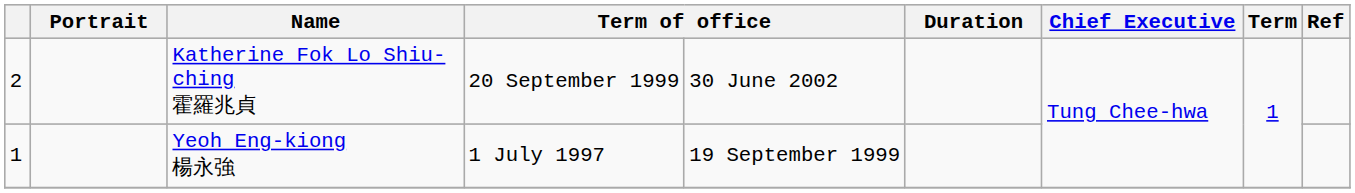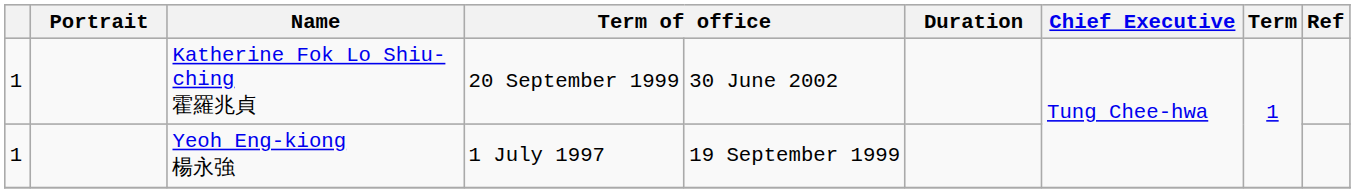 <table class="wikitable"  style="text-align:left">
 <tr>
 <th width=10px></th>
 <th width=80px>Portrait</th>
 <th width=180px>Name</th>
 <th width=180px colspan=2>Term of office</th>
 <th width=80px>Duration</th>
 <th width=120px><a href='#'>Chief Executive</a></th>
 <th>Term</th>
 <th>Ref</th>
 </tr>
 <tr>
-<td bgcolor=>2</td>
+<td bgcolor=>1</td>
 <td></td>
 <td><a href='#'>Katherine Fok Lo Shiu-ching</a><br>霍羅兆貞</td>
 <td>20 September 1999</td>
 <td>30 June 2002</td>
 <td></td>
 <td rowspan=2><a href='#'>Tung Chee-hwa</a><br></td>
 <td rowspan=2 align=center><a href='#'>1</a></td>
 <td></td>
 </tr>
 <tr>
 <td bgcolor=>1</td>
 <td></td>
 <td><a href='#'>Yeoh Eng-kiong</a><br>楊永強</td>
 <td>1 July 1997</td>
 <td>19 September 1999</td>
 <td></td>
 <td></td>
 </tr>
 <tr>
 </tr>
 </table>
